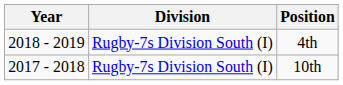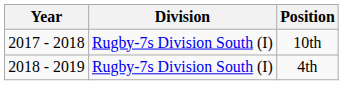 <table class="wikitable">
 <tr>
 <th>Year</th>
 <th>Division</th>
 <th>Position</th>
 </tr>
 <tr align="center">
+<td>2017 - 2018</td>
+<td align="left"><a href='#'>Rugby-7s Division South</a> (I)</td>
+<td>10th</td>
+</tr>
+<tr align="center">
 <td>2018 - 2019</td>
 <td align="left"><a href='#'>Rugby-7s Division South</a> (I)</td>
 <td>4th</td>
 </tr>
-<tr align="center">
-<td>2017 - 2018</td>
-<td align="left"><a href='#'>Rugby-7s Division South</a> (I)</td>
-<td>10th</td>
-</tr>
 </table>
